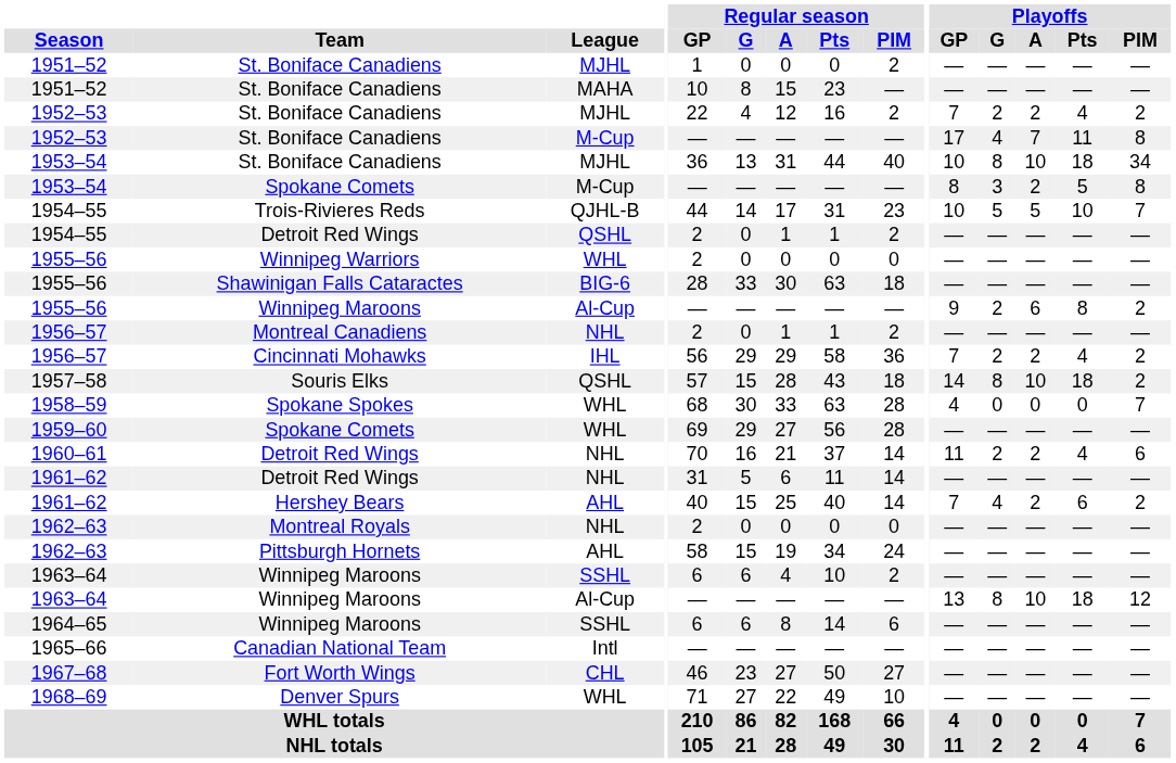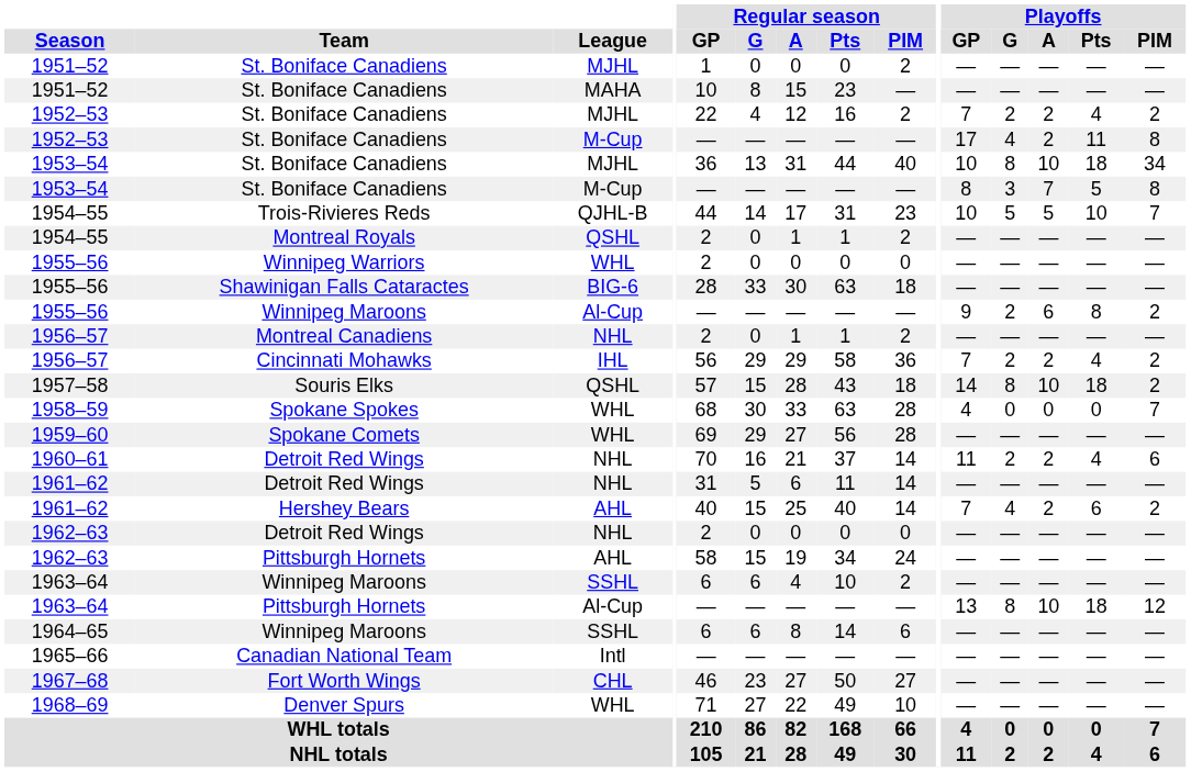 <table border="0" cellpadding="1" cellspacing="0" style="text-align:center; width:60em">
 <tr bgcolor="#e0e0e0">
 <th colspan="3" bgcolor="#ffffff"></th>
 <th rowspan="100" bgcolor="#ffffff"></th>
 <th colspan="5"><a href='#'>Regular season</a></th>
 <th rowspan="100" bgcolor="#ffffff"></th>
 <th colspan="5"><a href='#'>Playoffs</a></th>
 </tr>
 <tr bgcolor="#e0e0e0">
 <th><a href='#'>Season</a></th>
 <th>Team</th>
 <th>League</th>
 <th>GP</th>
 <th><a href='#'>G</a></th>
 <th><a href='#'>A</a></th>
 <th><a href='#'>Pts</a></th>
 <th><a href='#'>PIM</a></th>
 <th>GP</th>
 <th>G</th>
 <th>A</th>
 <th>Pts</th>
 <th>PIM</th>
 </tr>
 <tr>
 <td><a href='#'>1951–52</a></td>
 <td><a href='#'>St. Boniface Canadiens</a></td>
 <td><a href='#'>MJHL</a></td>
 <td>1</td>
 <td>0</td>
 <td>0</td>
 <td>0</td>
 <td>2</td>
 <td>—</td>
 <td>—</td>
 <td>—</td>
 <td>—</td>
 <td>—</td>
 </tr>
 <tr bgcolor="#f0f0f0">
 <td>1951–52</td>
 <td>St. Boniface Canadiens</td>
 <td>MAHA</td>
 <td>10</td>
 <td>8</td>
 <td>15</td>
 <td>23</td>
 <td>—</td>
 <td>—</td>
 <td>—</td>
 <td>—</td>
 <td>—</td>
 <td>—</td>
 </tr>
 <tr>
 <td><a href='#'>1952–53</a></td>
 <td>St. Boniface Canadiens</td>
 <td>MJHL</td>
 <td>22</td>
 <td>4</td>
 <td>12</td>
 <td>16</td>
 <td>2</td>
 <td>7</td>
 <td>2</td>
 <td>2</td>
 <td>4</td>
 <td>2</td>
 </tr>
 <tr bgcolor="#f0f0f0">
 <td><a href='#'>1952–53</a></td>
 <td>St. Boniface Canadiens</td>
 <td><a href='#'>M-Cup</a></td>
 <td>—</td>
 <td>—</td>
 <td>—</td>
 <td>—</td>
 <td>—</td>
 <td>17</td>
 <td>4</td>
-<td>7</td>
+<td>2</td>
 <td>11</td>
 <td>8</td>
 </tr>
 <tr>
 <td><a href='#'>1953–54</a></td>
 <td>St. Boniface Canadiens</td>
 <td>MJHL</td>
 <td>36</td>
 <td>13</td>
 <td>31</td>
 <td>44</td>
 <td>40</td>
 <td>10</td>
 <td>8</td>
 <td>10</td>
 <td>18</td>
 <td>34</td>
 </tr>
 <tr bgcolor="#f0f0f0">
 <td><a href='#'>1953–54</a></td>
-<td><a href='#'>Spokane Comets</a></td>
+<td>St. Boniface Canadiens</td>
 <td>M-Cup</td>
 <td>—</td>
 <td>—</td>
 <td>—</td>
 <td>—</td>
 <td>—</td>
 <td>8</td>
 <td>3</td>
-<td>2</td>
+<td>7</td>
 <td>5</td>
 <td>8</td>
 </tr>
 <tr>
 <td>1954–55</td>
 <td>Trois-Rivieres Reds</td>
 <td>QJHL-B</td>
 <td>44</td>
 <td>14</td>
 <td>17</td>
 <td>31</td>
 <td>23</td>
 <td>10</td>
 <td>5</td>
 <td>5</td>
 <td>10</td>
 <td>7</td>
 </tr>
 <tr bgcolor="#f0f0f0">
 <td>1954–55</td>
-<td>Detroit Red Wings</td>
+<td><a href='#'>Montreal Royals</a></td>
 <td><a href='#'>QSHL</a></td>
 <td>2</td>
 <td>0</td>
 <td>1</td>
 <td>1</td>
 <td>2</td>
 <td>—</td>
 <td>—</td>
 <td>—</td>
 <td>—</td>
 <td>—</td>
 </tr>
 <tr>
 <td><a href='#'>1955–56</a></td>
 <td><a href='#'>Winnipeg Warriors</a></td>
 <td><a href='#'>WHL</a></td>
 <td>2</td>
 <td>0</td>
 <td>0</td>
 <td>0</td>
 <td>0</td>
 <td>—</td>
 <td>—</td>
 <td>—</td>
 <td>—</td>
 <td>—</td>
 </tr>
 <tr bgcolor="#f0f0f0">
 <td>1955–56</td>
 <td><a href='#'>Shawinigan Falls Cataractes</a></td>
 <td><a href='#'>BIG-6</a></td>
 <td>28</td>
 <td>33</td>
 <td>30</td>
 <td>63</td>
 <td>18</td>
 <td>—</td>
 <td>—</td>
 <td>—</td>
 <td>—</td>
 <td>—</td>
 </tr>
 <tr>
 <td><a href='#'>1955–56</a></td>
 <td><a href='#'>Winnipeg Maroons</a></td>
 <td><a href='#'>Al-Cup</a></td>
 <td>—</td>
 <td>—</td>
 <td>—</td>
 <td>—</td>
 <td>—</td>
 <td>9</td>
 <td>2</td>
 <td>6</td>
 <td>8</td>
 <td>2</td>
 </tr>
 <tr bgcolor="#f0f0f0">
 <td><a href='#'>1956–57</a></td>
 <td><a href='#'>Montreal Canadiens</a></td>
 <td><a href='#'>NHL</a></td>
 <td>2</td>
 <td>0</td>
 <td>1</td>
 <td>1</td>
 <td>2</td>
 <td>—</td>
 <td>—</td>
 <td>—</td>
 <td>—</td>
 <td>—</td>
 </tr>
 <tr>
 <td><a href='#'>1956–57</a></td>
 <td><a href='#'>Cincinnati Mohawks</a></td>
 <td><a href='#'>IHL</a></td>
 <td>56</td>
 <td>29</td>
 <td>29</td>
 <td>58</td>
 <td>36</td>
 <td>7</td>
 <td>2</td>
 <td>2</td>
 <td>4</td>
 <td>2</td>
 </tr>
 <tr bgcolor="#f0f0f0">
 <td>1957–58</td>
 <td>Souris Elks</td>
 <td>QSHL</td>
 <td>57</td>
 <td>15</td>
 <td>28</td>
 <td>43</td>
 <td>18</td>
 <td>14</td>
 <td>8</td>
 <td>10</td>
 <td>18</td>
 <td>2</td>
 </tr>
 <tr>
 <td><a href='#'>1958–59</a></td>
 <td><a href='#'>Spokane Spokes</a></td>
 <td>WHL</td>
 <td>68</td>
 <td>30</td>
 <td>33</td>
 <td>63</td>
 <td>28</td>
 <td>4</td>
 <td>0</td>
 <td>0</td>
 <td>0</td>
 <td>7</td>
 </tr>
 <tr bgcolor="#f0f0f0">
 <td><a href='#'>1959–60</a></td>
 <td><a href='#'>Spokane Comets</a></td>
 <td>WHL</td>
 <td>69</td>
 <td>29</td>
 <td>27</td>
 <td>56</td>
 <td>28</td>
 <td>—</td>
 <td>—</td>
 <td>—</td>
 <td>—</td>
 <td>—</td>
 </tr>
 <tr>
 <td><a href='#'>1960–61</a></td>
 <td><a href='#'>Detroit Red Wings</a></td>
 <td>NHL</td>
 <td>70</td>
 <td>16</td>
 <td>21</td>
 <td>37</td>
 <td>14</td>
 <td>11</td>
 <td>2</td>
 <td>2</td>
 <td>4</td>
 <td>6</td>
 </tr>
 <tr bgcolor="#f0f0f0">
 <td><a href='#'>1961–62</a></td>
 <td>Detroit Red Wings</td>
 <td>NHL</td>
 <td>31</td>
 <td>5</td>
 <td>6</td>
 <td>11</td>
 <td>14</td>
 <td>—</td>
 <td>—</td>
 <td>—</td>
 <td>—</td>
 <td>—</td>
 </tr>
 <tr>
 <td><a href='#'>1961–62</a></td>
 <td><a href='#'>Hershey Bears</a></td>
 <td><a href='#'>AHL</a></td>
 <td>40</td>
 <td>15</td>
 <td>25</td>
 <td>40</td>
 <td>14</td>
 <td>7</td>
 <td>4</td>
 <td>2</td>
 <td>6</td>
 <td>2</td>
 </tr>
 <tr bgcolor="#f0f0f0">
 <td><a href='#'>1962–63</a></td>
-<td><a href='#'>Montreal Royals</a></td>
+<td>Detroit Red Wings</td>
 <td>NHL</td>
 <td>2</td>
 <td>0</td>
 <td>0</td>
 <td>0</td>
 <td>0</td>
 <td>—</td>
 <td>—</td>
 <td>—</td>
 <td>—</td>
 <td>—</td>
 </tr>
 <tr>
 <td><a href='#'>1962–63</a></td>
 <td><a href='#'>Pittsburgh Hornets</a></td>
 <td>AHL</td>
 <td>58</td>
 <td>15</td>
 <td>19</td>
 <td>34</td>
 <td>24</td>
 <td>—</td>
 <td>—</td>
 <td>—</td>
 <td>—</td>
 <td>—</td>
 </tr>
 <tr bgcolor="#f0f0f0">
 <td>1963–64</td>
 <td>Winnipeg Maroons</td>
 <td><a href='#'>SSHL</a></td>
 <td>6</td>
 <td>6</td>
 <td>4</td>
 <td>10</td>
 <td>2</td>
 <td>—</td>
 <td>—</td>
 <td>—</td>
 <td>—</td>
 <td>—</td>
 </tr>
 <tr>
 <td><a href='#'>1963–64</a></td>
-<td>Winnipeg Maroons</td>
+<td><a href='#'>Pittsburgh Hornets</a></td>
 <td>Al-Cup</td>
 <td>—</td>
 <td>—</td>
 <td>—</td>
 <td>—</td>
 <td>—</td>
 <td>13</td>
 <td>8</td>
 <td>10</td>
 <td>18</td>
 <td>12</td>
 </tr>
 <tr bgcolor="#f0f0f0">
 <td>1964–65</td>
 <td>Winnipeg Maroons</td>
 <td>SSHL</td>
 <td>6</td>
 <td>6</td>
 <td>8</td>
 <td>14</td>
 <td>6</td>
 <td>—</td>
 <td>—</td>
 <td>—</td>
 <td>—</td>
 <td>—</td>
 </tr>
 <tr>
 <td>1965–66</td>
 <td><a href='#'>Canadian National Team</a></td>
 <td>Intl</td>
 <td>—</td>
 <td>—</td>
 <td>—</td>
 <td>—</td>
 <td>—</td>
 <td>—</td>
 <td>—</td>
 <td>—</td>
 <td>—</td>
 <td>—</td>
 </tr>
 <tr bgcolor="#f0f0f0">
 <td><a href='#'>1967–68</a></td>
 <td><a href='#'>Fort Worth Wings</a></td>
 <td><a href='#'>CHL</a></td>
 <td>46</td>
 <td>23</td>
 <td>27</td>
 <td>50</td>
 <td>27</td>
 <td>—</td>
 <td>—</td>
 <td>—</td>
 <td>—</td>
 <td>—</td>
 </tr>
 <tr>
 <td><a href='#'>1968–69</a></td>
 <td><a href='#'>Denver Spurs</a></td>
 <td>WHL</td>
 <td>71</td>
 <td>27</td>
 <td>22</td>
 <td>49</td>
 <td>10</td>
 <td>—</td>
 <td>—</td>
 <td>—</td>
 <td>—</td>
 <td>—</td>
 </tr>
 <tr bgcolor="#e0e0e0">
 <th colspan="3">WHL totals</th>
 <th>210</th>
 <th>86</th>
 <th>82</th>
 <th>168</th>
 <th>66</th>
 <th>4</th>
 <th>0</th>
 <th>0</th>
 <th>0</th>
 <th>7</th>
 </tr>
 <tr bgcolor="#e0e0e0">
 <th colspan="3">NHL totals</th>
 <th>105</th>
 <th>21</th>
 <th>28</th>
 <th>49</th>
 <th>30</th>
 <th>11</th>
 <th>2</th>
 <th>2</th>
 <th>4</th>
 <th>6</th>
 </tr>
 </table>
